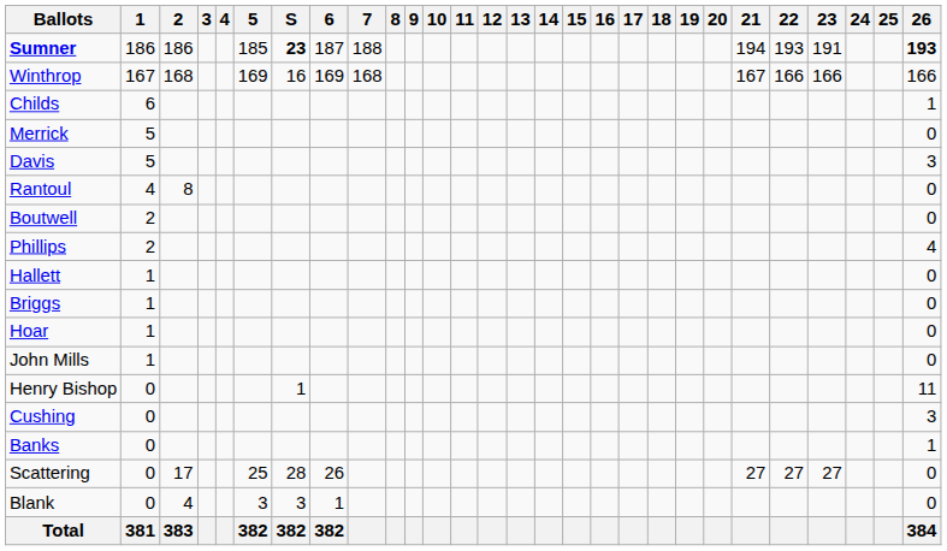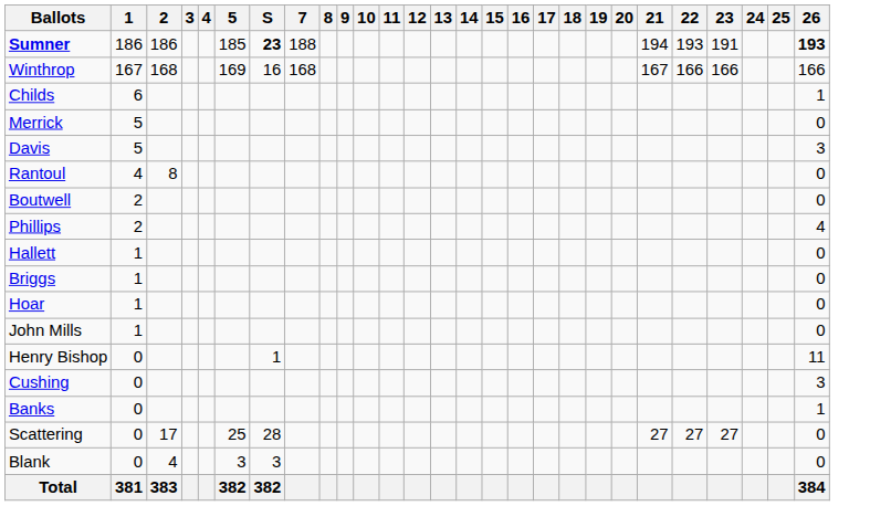 <table class="wikitable" style="text-align:right">
 <tr>
 <th>Ballots</th>
 <th>1</th>
 <th>2</th>
 <th>3</th>
 <th>4</th>
 <th>5</th>
 <th>S</th>
-<th>6</th>
 <th>7</th>
 <th>8</th>
 <th>9</th>
 <th>10</th>
 <th>11</th>
 <th>12</th>
 <th>13</th>
 <th>14</th>
 <th>15</th>
 <th>16</th>
 <th>17</th>
 <th>18</th>
 <th>19</th>
 <th>20</th>
 <th>21</th>
 <th>22</th>
 <th>23</th>
 <th>24</th>
 <th>25</th>
 <th>26</th>
 </tr>
 <tr>
 <td align=left> <strong><a href='#'>Sumner</a></strong></td>
 <td>186</td>
 <td>186</td>
 <td></td>
 <td></td>
 <td>185</td>
 <td><strong>23</strong></td>
-<td>187</td>
 <td>188</td>
 <td></td>
 <td></td>
 <td></td>
 <td></td>
 <td></td>
 <td></td>
 <td></td>
 <td></td>
 <td></td>
 <td></td>
 <td></td>
 <td></td>
 <td></td>
 <td>194</td>
 <td>193</td>
 <td>191</td>
 <td></td>
 <td></td>
 <td><strong>193</strong></td>
 </tr>
 <tr>
 <td align=left> <a href='#'>Winthrop</a></td>
 <td>167</td>
 <td>168</td>
 <td></td>
 <td></td>
 <td>169</td>
 <td>16</td>
-<td>169</td>
 <td>168</td>
 <td></td>
 <td></td>
 <td></td>
 <td></td>
 <td></td>
 <td></td>
 <td></td>
 <td></td>
 <td></td>
 <td></td>
 <td></td>
 <td></td>
 <td></td>
 <td>167</td>
 <td>166</td>
 <td>166</td>
 <td></td>
 <td></td>
 <td>166</td>
 </tr>
 <tr>
 <td align=left> <a href='#'>Childs</a></td>
 <td>6</td>
-<td></td>
 <td></td>
 <td></td>
 <td></td>
 <td></td>
 <td></td>
 <td></td>
 <td></td>
 <td></td>
 <td></td>
 <td></td>
 <td></td>
 <td></td>
 <td></td>
 <td></td>
 <td></td>
 <td></td>
 <td></td>
 <td></td>
 <td></td>
 <td></td>
 <td></td>
 <td></td>
 <td></td>
 <td></td>
 <td>1</td>
 </tr>
 <tr>
 <td align=left> <a href='#'>Merrick</a></td>
 <td>5</td>
 <td></td>
 <td></td>
 <td></td>
 <td></td>
 <td></td>
 <td></td>
 <td></td>
 <td></td>
 <td></td>
 <td></td>
 <td></td>
 <td></td>
 <td></td>
 <td></td>
 <td></td>
 <td></td>
 <td></td>
 <td></td>
 <td></td>
 <td></td>
 <td></td>
 <td></td>
 <td></td>
 <td></td>
-<td></td>
 <td>0</td>
 </tr>
 <tr>
 <td align=left> <a href='#'>Davis</a></td>
 <td>5</td>
-<td></td>
 <td></td>
 <td></td>
 <td></td>
 <td></td>
 <td></td>
 <td></td>
 <td></td>
 <td></td>
 <td></td>
 <td></td>
 <td></td>
 <td></td>
 <td></td>
 <td></td>
 <td></td>
 <td></td>
 <td></td>
 <td></td>
 <td></td>
 <td></td>
 <td></td>
 <td></td>
 <td></td>
 <td></td>
 <td>3</td>
 </tr>
 <tr>
 <td align=left> <a href='#'>Rantoul</a></td>
 <td>4</td>
 <td>8</td>
 <td></td>
 <td></td>
 <td></td>
 <td></td>
 <td></td>
 <td></td>
 <td></td>
 <td></td>
 <td></td>
 <td></td>
 <td></td>
 <td></td>
 <td></td>
 <td></td>
 <td></td>
 <td></td>
 <td></td>
 <td></td>
 <td></td>
 <td></td>
 <td></td>
 <td></td>
 <td></td>
-<td></td>
 <td>0</td>
 </tr>
 <tr>
 <td align=left> <a href='#'>Boutwell</a></td>
 <td>2</td>
-<td></td>
 <td></td>
 <td></td>
 <td></td>
 <td></td>
 <td></td>
 <td></td>
 <td></td>
 <td></td>
 <td></td>
 <td></td>
 <td></td>
 <td></td>
 <td></td>
 <td></td>
 <td></td>
 <td></td>
 <td></td>
 <td></td>
 <td></td>
 <td></td>
 <td></td>
 <td></td>
 <td></td>
 <td></td>
 <td>0</td>
 </tr>
 <tr>
 <td align=left> <a href='#'>Phillips</a></td>
 <td>2</td>
 <td></td>
 <td></td>
 <td></td>
 <td></td>
 <td></td>
 <td></td>
 <td></td>
 <td></td>
 <td></td>
 <td></td>
 <td></td>
 <td></td>
 <td></td>
 <td></td>
 <td></td>
 <td></td>
 <td></td>
 <td></td>
 <td></td>
 <td></td>
 <td></td>
 <td></td>
 <td></td>
 <td></td>
-<td></td>
 <td>4</td>
 </tr>
 <tr>
 <td align=left> <a href='#'>Hallett</a></td>
 <td>1</td>
-<td></td>
 <td></td>
 <td></td>
 <td></td>
 <td></td>
 <td></td>
 <td></td>
 <td></td>
 <td></td>
 <td></td>
 <td></td>
 <td></td>
 <td></td>
 <td></td>
 <td></td>
 <td></td>
 <td></td>
 <td></td>
 <td></td>
 <td></td>
 <td></td>
 <td></td>
 <td></td>
 <td></td>
 <td></td>
 <td>0</td>
 </tr>
 <tr>
 <td align=left> <a href='#'>Briggs</a></td>
 <td>1</td>
 <td></td>
 <td></td>
 <td></td>
 <td></td>
 <td></td>
 <td></td>
 <td></td>
 <td></td>
 <td></td>
 <td></td>
 <td></td>
 <td></td>
 <td></td>
 <td></td>
 <td></td>
 <td></td>
 <td></td>
 <td></td>
 <td></td>
 <td></td>
 <td></td>
 <td></td>
 <td></td>
 <td></td>
-<td></td>
 <td>0</td>
 </tr>
 <tr>
 <td align=left> <a href='#'>Hoar</a></td>
 <td>1</td>
-<td></td>
 <td></td>
 <td></td>
 <td></td>
 <td></td>
 <td></td>
 <td></td>
 <td></td>
 <td></td>
 <td></td>
 <td></td>
 <td></td>
 <td></td>
 <td></td>
 <td></td>
 <td></td>
 <td></td>
 <td></td>
 <td></td>
 <td></td>
 <td></td>
 <td></td>
 <td></td>
 <td></td>
 <td></td>
 <td>0</td>
 </tr>
 <tr>
 <td align=left> John Mills</td>
 <td>1</td>
 <td></td>
 <td></td>
 <td></td>
 <td></td>
 <td></td>
 <td></td>
 <td></td>
 <td></td>
 <td></td>
 <td></td>
 <td></td>
 <td></td>
 <td></td>
 <td></td>
 <td></td>
 <td></td>
 <td></td>
 <td></td>
 <td></td>
 <td></td>
 <td></td>
 <td></td>
 <td></td>
 <td></td>
-<td></td>
 <td>0</td>
 </tr>
 <tr>
 <td align=left> Henry Bishop</td>
 <td>0</td>
 <td></td>
 <td></td>
 <td></td>
 <td></td>
 <td>1</td>
 <td></td>
 <td></td>
 <td></td>
 <td></td>
 <td></td>
 <td></td>
 <td></td>
 <td></td>
 <td></td>
 <td></td>
 <td></td>
 <td></td>
 <td></td>
 <td></td>
 <td></td>
 <td></td>
 <td></td>
 <td></td>
 <td></td>
-<td></td>
 <td>11</td>
 </tr>
 <tr>
 <td align=left> <a href='#'>Cushing</a></td>
 <td>0</td>
-<td></td>
 <td></td>
 <td></td>
 <td></td>
 <td></td>
 <td></td>
 <td></td>
 <td></td>
 <td></td>
 <td></td>
 <td></td>
 <td></td>
 <td></td>
 <td></td>
 <td></td>
 <td></td>
 <td></td>
 <td></td>
 <td></td>
 <td></td>
 <td></td>
 <td></td>
 <td></td>
 <td></td>
 <td></td>
 <td>3</td>
 </tr>
 <tr>
 <td align=left> <a href='#'>Banks</a></td>
 <td>0</td>
 <td></td>
 <td></td>
 <td></td>
 <td></td>
 <td></td>
 <td></td>
 <td></td>
 <td></td>
 <td></td>
 <td></td>
 <td></td>
 <td></td>
 <td></td>
 <td></td>
 <td></td>
 <td></td>
 <td></td>
 <td></td>
 <td></td>
 <td></td>
 <td></td>
 <td></td>
 <td></td>
 <td></td>
-<td></td>
 <td>1</td>
 </tr>
 <tr>
 <td align=left>Scattering</td>
 <td>0</td>
 <td>17</td>
 <td></td>
 <td></td>
 <td>25</td>
 <td>28</td>
-<td>26</td>
 <td></td>
 <td></td>
 <td></td>
 <td></td>
 <td></td>
 <td></td>
 <td></td>
 <td></td>
 <td></td>
 <td></td>
 <td></td>
 <td></td>
 <td></td>
 <td></td>
 <td>27</td>
 <td>27</td>
 <td>27</td>
 <td></td>
 <td></td>
 <td>0</td>
 </tr>
 <tr>
 <td align=left>Blank</td>
 <td>0</td>
 <td>4</td>
 <td></td>
 <td></td>
 <td>3</td>
 <td>3</td>
-<td>1</td>
 <td></td>
 <td></td>
 <td></td>
 <td></td>
 <td></td>
 <td></td>
 <td></td>
 <td></td>
 <td></td>
 <td></td>
 <td></td>
 <td></td>
 <td></td>
 <td></td>
 <td></td>
 <td></td>
 <td></td>
 <td></td>
 <td></td>
 <td>0</td>
 </tr>
 <tr>
 <th>Total</th>
 <th>381</th>
 <th>383</th>
 <th></th>
 <th></th>
 <th>382</th>
 <th>382</th>
-<th>382</th>
 <th></th>
 <th></th>
 <th></th>
 <th></th>
 <th></th>
 <th></th>
 <th></th>
 <th></th>
 <th></th>
 <th></th>
 <th></th>
 <th></th>
 <th></th>
 <th></th>
 <th></th>
 <th></th>
 <th></th>
 <th></th>
 <th></th>
 <th>384</th>
 </tr>
 </table>
